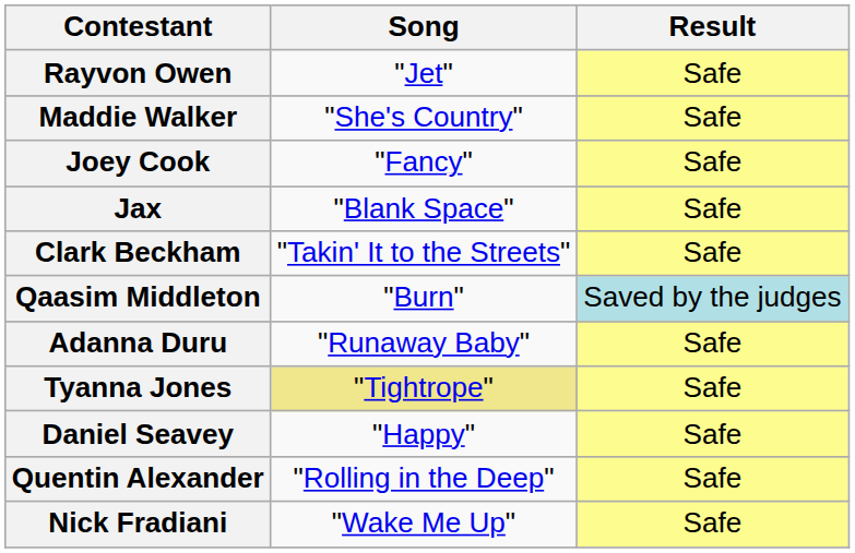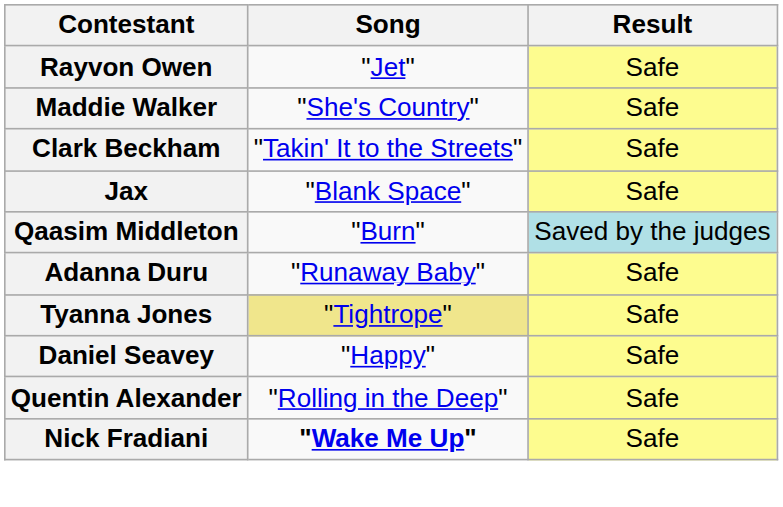 <table class="wikitable unsortable" style="text-align:center;">
 <tr>
 <th scope="col">Contestant</th>
 <th scope="col">Song</th>
 <th scope="col">Result</th>
 </tr>
 <tr>
 <th scope="row">Rayvon Owen</th>
 <td>"<a href='#'>Jet</a>"</td>
 <td style="background:#fdfc8f;">Safe</td>
 </tr>
 <tr>
 <th scope="row">Maddie Walker</th>
 <td>"<a href='#'>She's Country</a>"</td>
 <td style="background:#fdfc8f;">Safe</td>
 </tr>
 <tr>
-<th scope="row">Joey Cook</th>
-<td>"<a href='#'>Fancy</a>"</td>
+<th scope="row">Clark Beckham</th>
+<td>"<a href='#'>Takin' It to the Streets</a>"</td>
 <td style="background:#fdfc8f;">Safe</td>
 </tr>
 <tr>
 <th scope="row">Jax</th>
 <td>"<a href='#'>Blank Space</a>"</td>
-<td style="background:#fdfc8f;">Safe</td>
-</tr>
-<tr>
-<th scope="row">Clark Beckham</th>
-<td>"<a href='#'>Takin' It to the Streets</a>"</td>
 <td style="background:#fdfc8f;">Safe</td>
 </tr>
 <tr>
 <th scope="row">Qaasim Middleton</th>
 <td>"<a href='#'>Burn</a>"</td>
 <td bgcolor="B0E0E6">Saved by the judges</td>
 </tr>
 <tr>
 <th scope="row">Adanna Duru</th>
 <td>"<a href='#'>Runaway Baby</a>"</td>
 <td style="background:#fdfc8f;">Safe</td>
 </tr>
 <tr>
 <th scope="row">Tyanna Jones</th>
 <td style="background: khaki;">"<a href='#'>Tightrope</a>"</td>
 <td style="background:#fdfc8f;">Safe</td>
 </tr>
 <tr>
 <th scope="row">Daniel Seavey</th>
 <td>"<a href='#'>Happy</a>"</td>
 <td style="background:#fdfc8f;">Safe</td>
 </tr>
 <tr>
 <th scope="row">Quentin Alexander</th>
 <td>"<a href='#'>Rolling in the Deep</a>"</td>
 <td style="background:#fdfc8f;">Safe</td>
 </tr>
 <tr>
 <th scope="row">Nick Fradiani</th>
-<td>"<a href='#'>Wake Me Up</a>"</td>
+<td><strong>"<a href='#'>Wake Me Up</a>"</strong></td>
 <td style="background:#fdfc8f;">Safe</td>
 </tr>
 </table>
